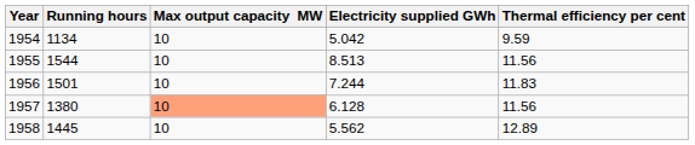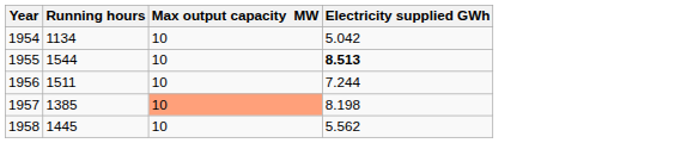 <table class="wikitable">
 <tr>
 <th>Year</th>
 <th>Running hours</th>
 <th>Max output capacity  MW</th>
 <th>Electricity supplied GWh</th>
-<th>Thermal efficiency per cent</th>
 </tr>
 <tr>
 <td>1954</td>
 <td>1134</td>
 <td>10</td>
 <td>5.042</td>
-<td>9.59</td>
 </tr>
 <tr>
 <td>1955</td>
 <td>1544</td>
 <td>10</td>
-<td>8.513</td>
-<td>11.56</td>
+<td><strong>8.513</strong></td>
 </tr>
 <tr>
 <td>1956</td>
-<td>1501</td>
+<td>1511</td>
 <td>10</td>
 <td>7.244</td>
-<td>11.83</td>
 </tr>
 <tr>
 <td>1957</td>
-<td>1380</td>
+<td>1385</td>
 <td style="background: lightsalmon;">10</td>
-<td>6.128</td>
-<td>11.56</td>
+<td>8.198</td>
 </tr>
 <tr>
 <td>1958</td>
 <td>1445</td>
 <td>10</td>
 <td>5.562</td>
-<td>12.89</td>
 </tr>
 </table>
